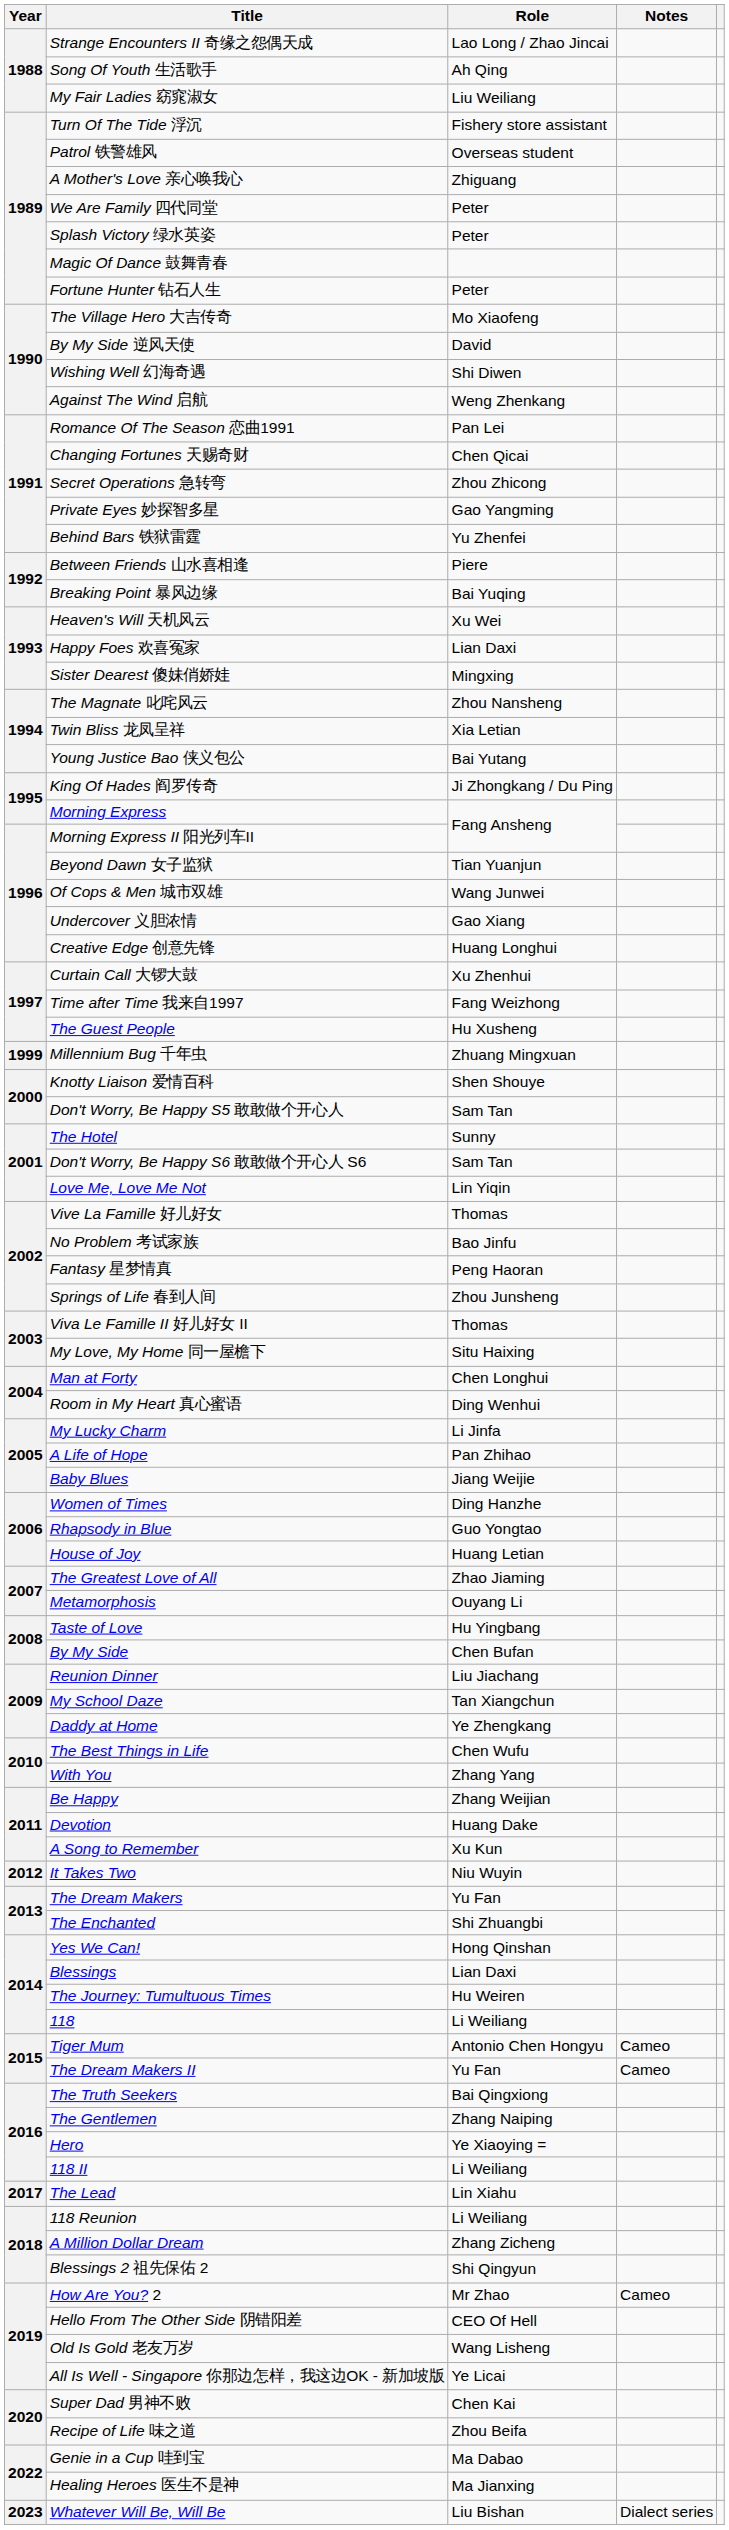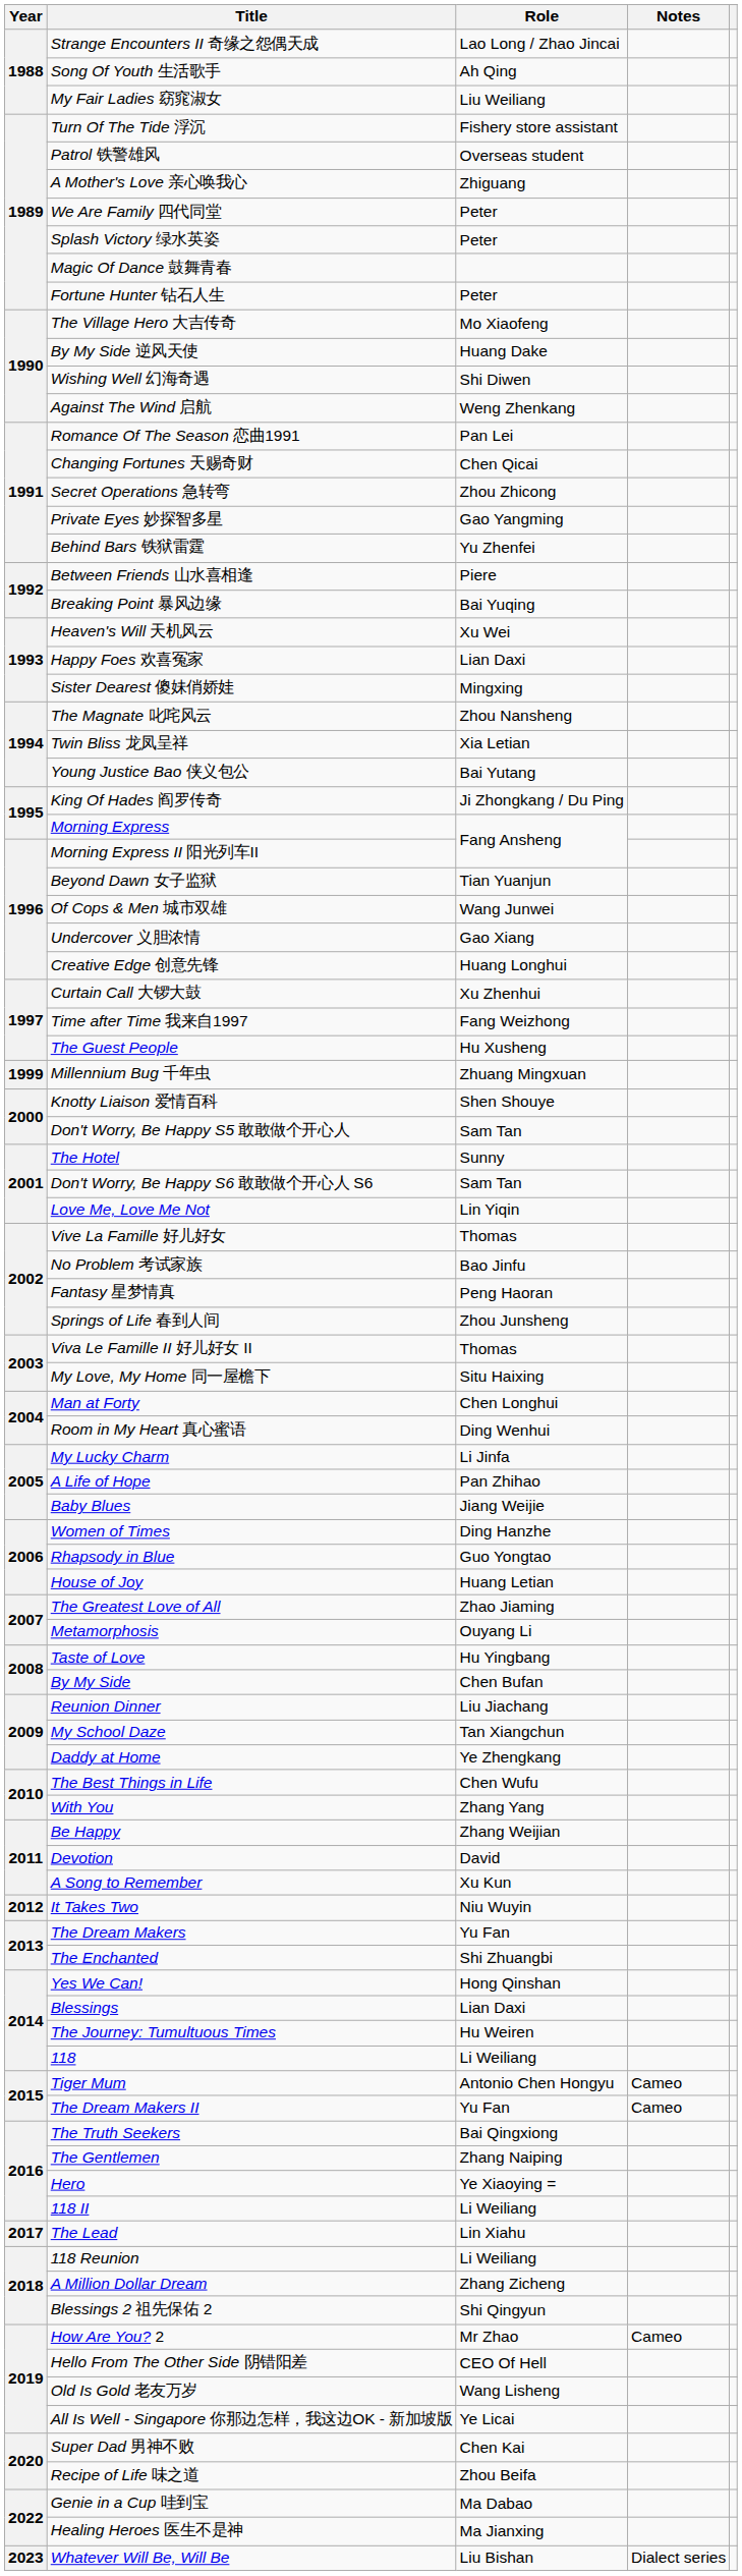 <table class="wikitable sortable plainrowheaders">
 <tr>
 <th scope="col">Year</th>
 <th scope="col">Title</th>
 <th scope="col">Role</th>
 <th scope="col" class="unsortable">Notes</th>
 <th scope="col" class="unsortable"></th>
 </tr>
 <tr>
 <th scope="row" rowspan="3">1988</th>
 <td><em>Strange Encounters II</em> 奇缘之怨偶天成</td>
 <td>Lao Long / Zhao Jincai</td>
 <td></td>
 <td></td>
 </tr>
 <tr>
 <td><em>Song Of Youth</em> 生活歌手</td>
 <td>Ah Qing</td>
 <td></td>
 <td></td>
 </tr>
 <tr>
 <td><em>My Fair Ladies</em> 窈窕淑女</td>
 <td>Liu Weiliang</td>
 <td></td>
 <td></td>
 </tr>
 <tr>
 <th scope="row" rowspan="7">1989</th>
 <td><em>Turn Of The Tide</em> 浮沉</td>
 <td>Fishery store assistant</td>
 <td></td>
 <td></td>
 </tr>
 <tr>
 <td><em>Patrol</em> 铁警雄风</td>
 <td>Overseas student</td>
 <td></td>
 <td></td>
 </tr>
 <tr>
 <td><em>A Mother's Love</em> 亲心唤我心</td>
 <td>Zhiguang</td>
 <td></td>
 <td></td>
 </tr>
 <tr>
 <td><em>We Are Family</em> 四代同堂</td>
 <td>Peter</td>
 <td></td>
 <td></td>
 </tr>
 <tr>
 <td><em>Splash Victory</em> 绿水英姿</td>
 <td>Peter</td>
 <td></td>
 <td></td>
 </tr>
 <tr>
 <td><em>Magic Of Dance</em> 鼓舞青春</td>
 <td></td>
 <td></td>
 <td></td>
 </tr>
 <tr>
 <td><em>Fortune Hunter</em> 钻石人生</td>
 <td>Peter</td>
 <td></td>
 <td></td>
 </tr>
 <tr>
 <th scope="row" rowspan="4">1990</th>
 <td><em>The Village Hero</em> 大吉传奇</td>
 <td>Mo Xiaofeng</td>
 <td></td>
 <td></td>
 </tr>
 <tr>
 <td><em>By My Side</em> 逆风天使</td>
-<td>David</td>
+<td>Huang Dake</td>
 <td></td>
 <td></td>
 </tr>
 <tr>
 <td><em>Wishing Well</em> 幻海奇遇</td>
 <td>Shi Diwen</td>
 <td></td>
 <td></td>
 </tr>
 <tr>
 <td><em>Against The Wind</em> 启航</td>
 <td>Weng Zhenkang</td>
 <td></td>
 <td></td>
 </tr>
 <tr>
 <th scope="row" rowspan="5">1991</th>
 <td><em>Romance Of The Season</em> 恋曲1991</td>
 <td>Pan Lei</td>
 <td></td>
 <td></td>
 </tr>
 <tr>
 <td><em>Changing Fortunes</em> 天赐奇财</td>
 <td>Chen Qicai</td>
 <td></td>
 <td></td>
 </tr>
 <tr>
 <td><em>Secret Operations</em> 急转弯</td>
 <td>Zhou Zhicong</td>
 <td></td>
 <td></td>
 </tr>
 <tr>
 <td><em>Private Eyes</em> 妙探智多星</td>
 <td>Gao Yangming</td>
 <td></td>
 <td></td>
 </tr>
 <tr>
 <td><em>Behind Bars</em> 铁狱雷霆</td>
 <td>Yu Zhenfei</td>
 <td></td>
 <td></td>
 </tr>
 <tr>
 <th scope="row" rowspan="2">1992</th>
 <td><em>Between Friends</em> 山水喜相逢</td>
 <td>Piere</td>
 <td></td>
 <td></td>
 </tr>
 <tr>
 <td><em>Breaking Point</em> 暴风边缘</td>
 <td>Bai Yuqing</td>
 <td></td>
 <td></td>
 </tr>
 <tr>
 <th scope="row" rowspan="3">1993</th>
 <td><em>Heaven's Will</em> 天机风云</td>
 <td>Xu Wei</td>
 <td></td>
 <td></td>
 </tr>
 <tr>
 <td><em>Happy Foes</em> 欢喜冤家</td>
 <td>Lian Daxi</td>
 <td></td>
 <td></td>
 </tr>
 <tr>
 <td><em>Sister Dearest</em> 傻妹俏娇娃</td>
 <td>Mingxing</td>
 <td></td>
 <td></td>
 </tr>
 <tr>
 <th scope="row" rowspan="3">1994</th>
 <td><em>The Magnate</em> 叱咤风云</td>
 <td>Zhou Nansheng</td>
 <td></td>
 <td></td>
 </tr>
 <tr>
 <td><em>Twin Bliss</em> 龙凤呈祥</td>
 <td>Xia Letian</td>
 <td></td>
 <td></td>
 </tr>
 <tr>
 <td><em>Young Justice Bao</em> 侠义包公</td>
 <td>Bai Yutang</td>
 <td></td>
 <td></td>
 </tr>
 <tr>
 <th scope="row" rowspan="2">1995</th>
 <td><em>King Of Hades</em> 阎罗传奇</td>
 <td>Ji Zhongkang / Du Ping</td>
 <td></td>
 <td></td>
 </tr>
 <tr>
 <td><em><a href='#'>Morning Express</a></em></td>
 <td rowspan="2">Fang Ansheng</td>
 <td></td>
 <td></td>
 </tr>
 <tr>
 <th scope="row" rowspan="5">1996</th>
 <td><em>Morning Express II</em> 阳光列车II</td>
 <td></td>
 <td></td>
 </tr>
 <tr>
 <td><em>Beyond Dawn</em> 女子监狱</td>
 <td>Tian Yuanjun</td>
 <td></td>
 <td></td>
 </tr>
 <tr>
 <td><em>Of Cops & Men</em> 城市双雄</td>
 <td>Wang Junwei</td>
 <td></td>
 <td></td>
 </tr>
 <tr>
 <td><em>Undercover</em> 义胆浓情</td>
 <td>Gao Xiang</td>
 <td></td>
 <td></td>
 </tr>
 <tr>
 <td><em>Creative Edge</em> 创意先锋</td>
 <td>Huang Longhui</td>
 <td></td>
 <td></td>
 </tr>
 <tr>
 <th scope="row" rowspan="3">1997</th>
 <td><em>Curtain Call</em> 大锣大鼓</td>
 <td>Xu Zhenhui</td>
 <td></td>
 <td></td>
 </tr>
 <tr>
 <td><em>Time after Time</em> 我来自1997</td>
 <td>Fang Weizhong</td>
 <td></td>
 <td></td>
 </tr>
 <tr>
 <td><em><a href='#'>The Guest People</a></em></td>
 <td>Hu Xusheng</td>
 <td></td>
 <td></td>
 </tr>
 <tr>
 <th scope="row" rowspan="1">1999</th>
 <td><em>Millennium Bug</em> 千年虫</td>
 <td>Zhuang Mingxuan</td>
 <td></td>
 <td></td>
 </tr>
 <tr>
 <th scope="row" rowspan="2">2000</th>
 <td><em>Knotty Liaison</em> 爱情百科</td>
 <td>Shen Shouye</td>
 <td></td>
 <td></td>
 </tr>
 <tr>
 <td><em>Don't Worry, Be Happy S5</em> 敢敢做个开心人</td>
 <td>Sam Tan</td>
 <td></td>
 <td></td>
 </tr>
 <tr>
 <th scope="row" rowspan="3">2001</th>
 <td><em><a href='#'>The Hotel</a></em></td>
 <td>Sunny</td>
 <td></td>
 <td></td>
 </tr>
 <tr>
 <td><em>Don't Worry, Be Happy S6</em> 敢敢做个开心人 S6</td>
 <td>Sam Tan</td>
 <td></td>
 <td></td>
 </tr>
 <tr>
 <td><em><a href='#'>Love Me, Love Me Not</a></em></td>
 <td>Lin Yiqin</td>
 <td></td>
 <td></td>
 </tr>
 <tr>
 <th scope="row" rowspan="4">2002</th>
 <td><em>Vive La Famille</em> 好儿好女</td>
 <td>Thomas</td>
 <td></td>
 <td></td>
 </tr>
 <tr>
 <td><em>No Problem</em> 考试家族</td>
 <td>Bao Jinfu</td>
 <td></td>
 <td></td>
 </tr>
 <tr>
 <td><em>Fantasy</em> 星梦情真</td>
 <td>Peng Haoran</td>
 <td></td>
 <td></td>
 </tr>
 <tr>
 <td><em>Springs of Life</em> 春到人间</td>
 <td>Zhou Junsheng</td>
 <td></td>
 <td></td>
 </tr>
 <tr>
 <th scope="row" rowspan="2">2003</th>
 <td><em>Viva Le Famille II</em> 好儿好女 II</td>
 <td>Thomas</td>
 <td></td>
 <td></td>
 </tr>
 <tr>
 <td><em>My Love, My Home</em> 同一屋檐下</td>
 <td>Situ Haixing</td>
 <td></td>
 <td></td>
 </tr>
 <tr>
 <th scope="row" rowspan="2">2004</th>
 <td><em><a href='#'>Man at Forty</a></em></td>
 <td>Chen Longhui</td>
 <td></td>
 <td></td>
 </tr>
 <tr>
 <td><em>Room in My Heart</em> 真心蜜语</td>
 <td>Ding Wenhui</td>
 <td></td>
 <td></td>
 </tr>
 <tr>
 <th scope="row" rowspan="3">2005</th>
 <td><em><a href='#'>My Lucky Charm</a></em></td>
 <td>Li Jinfa</td>
 <td></td>
 <td></td>
 </tr>
 <tr>
 <td><em><a href='#'>A Life of Hope</a></em></td>
 <td>Pan Zhihao</td>
 <td></td>
 <td></td>
 </tr>
 <tr>
 <td><em><a href='#'>Baby Blues</a></em></td>
 <td>Jiang Weijie</td>
 <td></td>
 <td></td>
 </tr>
 <tr>
 <th scope="row" rowspan="3">2006</th>
 <td><em><a href='#'>Women of Times</a></em></td>
 <td>Ding Hanzhe</td>
 <td></td>
 <td></td>
 </tr>
 <tr>
 <td><em><a href='#'>Rhapsody in Blue</a></em></td>
 <td>Guo Yongtao</td>
 <td></td>
 <td></td>
 </tr>
 <tr>
 <td><em><a href='#'>House of Joy</a></em></td>
 <td>Huang Letian</td>
 <td></td>
 <td></td>
 </tr>
 <tr>
 <th scope="row" rowspan="2">2007</th>
 <td><em><a href='#'>The Greatest Love of All</a></em></td>
 <td>Zhao Jiaming</td>
 <td></td>
 <td></td>
 </tr>
 <tr>
 <td><em><a href='#'>Metamorphosis</a></em></td>
 <td>Ouyang Li</td>
 <td></td>
 <td></td>
 </tr>
 <tr>
 <th scope="row" rowspan="2">2008</th>
 <td><em><a href='#'>Taste of Love</a></em></td>
 <td>Hu Yingbang</td>
 <td></td>
 <td></td>
 </tr>
 <tr>
 <td><em><a href='#'>By My Side</a></em></td>
 <td>Chen Bufan</td>
 <td></td>
 <td></td>
 </tr>
 <tr>
 <th scope="row" rowspan="3">2009</th>
 <td><em><a href='#'>Reunion Dinner</a></em></td>
 <td>Liu Jiachang</td>
 <td></td>
 <td></td>
 </tr>
 <tr>
 <td><em><a href='#'>My School Daze</a></em></td>
 <td>Tan Xiangchun</td>
 <td></td>
 <td></td>
 </tr>
 <tr>
 <td><em><a href='#'>Daddy at Home</a></em></td>
 <td>Ye Zhengkang</td>
 <td></td>
 <td></td>
 </tr>
 <tr>
 <th scope="row" rowspan="2">2010</th>
 <td><em><a href='#'>The Best Things in Life</a></em></td>
 <td>Chen Wufu</td>
 <td></td>
 <td></td>
 </tr>
 <tr>
 <td><em><a href='#'>With You</a></em></td>
 <td>Zhang Yang</td>
 <td></td>
 <td></td>
 </tr>
 <tr>
 <th scope="row" rowspan="3">2011</th>
 <td><em><a href='#'>Be Happy</a></em></td>
 <td>Zhang Weijian</td>
 <td></td>
 <td></td>
 </tr>
 <tr>
 <td><em><a href='#'>Devotion</a></em></td>
-<td>Huang Dake</td>
+<td>David</td>
 <td></td>
 <td></td>
 </tr>
 <tr>
 <td><em><a href='#'>A Song to Remember</a></em></td>
 <td>Xu Kun</td>
 <td></td>
 <td></td>
 </tr>
 <tr>
 <th scope="row" rowspan="1">2012</th>
 <td><em><a href='#'>It Takes Two</a></em></td>
 <td>Niu Wuyin</td>
 <td></td>
 <td></td>
 </tr>
 <tr>
 <th scope="row" rowspan="2">2013</th>
 <td><em><a href='#'>The Dream Makers</a></em></td>
 <td>Yu Fan</td>
 <td></td>
 <td></td>
 </tr>
 <tr>
 <td><em><a href='#'>The Enchanted</a></em></td>
 <td>Shi Zhuangbi</td>
 <td></td>
 <td></td>
 </tr>
 <tr>
 <th scope="row" rowspan="4">2014</th>
 <td><em><a href='#'>Yes We Can!</a></em></td>
 <td>Hong Qinshan</td>
 <td></td>
 <td></td>
 </tr>
 <tr>
 <td><em><a href='#'>Blessings</a></em></td>
 <td>Lian Daxi</td>
 <td></td>
 <td></td>
 </tr>
 <tr>
 <td><em><a href='#'>The Journey: Tumultuous Times</a></em></td>
 <td>Hu Weiren</td>
 <td></td>
 <td></td>
 </tr>
 <tr>
 <td><em><a href='#'>118</a></em></td>
 <td>Li Weiliang</td>
 <td></td>
 <td></td>
 </tr>
 <tr>
 <th scope="row" rowspan="2">2015</th>
 <td><em><a href='#'>Tiger Mum</a></em></td>
 <td>Antonio Chen Hongyu</td>
 <td>Cameo</td>
 <td></td>
 </tr>
 <tr>
 <td><em><a href='#'>The Dream Makers II</a></em></td>
 <td>Yu Fan</td>
 <td>Cameo</td>
 <td></td>
 </tr>
 <tr>
 <th scope="row" rowspan="4">2016</th>
 <td><em><a href='#'>The Truth Seekers</a></em></td>
 <td>Bai Qingxiong</td>
 <td></td>
 <td></td>
 </tr>
 <tr>
 <td><em><a href='#'>The Gentlemen</a></em></td>
 <td>Zhang Naiping</td>
 <td></td>
 <td></td>
 </tr>
 <tr>
 <td><em><a href='#'>Hero</a></em></td>
 <td>Ye Xiaoying =</td>
 <td></td>
 <td></td>
 </tr>
 <tr>
 <td><em><a href='#'>118 II</a></em></td>
 <td>Li Weiliang</td>
 <td></td>
 <td></td>
 </tr>
 <tr>
 <th scope="row" rowspan="1">2017</th>
 <td><em><a href='#'>The Lead</a></em></td>
 <td>Lin Xiahu</td>
 <td></td>
 <td></td>
 </tr>
 <tr>
 <th scope="row" rowspan="3">2018</th>
 <td><em>118 Reunion</em></td>
 <td>Li Weiliang</td>
 <td></td>
 <td></td>
 </tr>
 <tr>
 <td><em><a href='#'>A Million Dollar Dream</a></em></td>
 <td>Zhang Zicheng</td>
 <td></td>
 <td></td>
 </tr>
 <tr>
 <td><em>Blessings 2</em> 祖先保佑 2</td>
 <td>Shi Qingyun</td>
 <td></td>
 <td></td>
 </tr>
 <tr>
 <th scope="row" rowspan="4">2019</th>
 <td><em><a href='#'>How Are You?</a></em> 2</td>
 <td>Mr Zhao</td>
 <td>Cameo</td>
 <td></td>
 </tr>
 <tr>
 <td><em>Hello From The Other Side</em> 阴错阳差</td>
 <td>CEO Of Hell</td>
 <td></td>
 <td></td>
 </tr>
 <tr>
 <td><em>Old Is Gold</em> 老友万岁</td>
 <td>Wang Lisheng</td>
 <td></td>
 <td></td>
 </tr>
 <tr>
 <td><em>All Is Well - Singapore</em> 你那边怎样，我这边OK - 新加坡版</td>
 <td>Ye Licai</td>
 <td></td>
 <td></td>
 </tr>
 <tr>
 <th scope="row" rowspan="2">2020</th>
 <td><em>Super Dad</em> 男神不败</td>
 <td>Chen Kai</td>
 <td></td>
 <td></td>
 </tr>
 <tr>
 <td><em>Recipe of Life</em> 味之道</td>
 <td>Zhou Beifa</td>
 <td></td>
 <td></td>
 </tr>
 <tr>
 <th scope="row" rowspan="2">2022</th>
 <td><em>Genie in a Cup</em> 哇到宝</td>
 <td>Ma Dabao</td>
 <td></td>
 <td></td>
 </tr>
 <tr>
 <td><em>Healing Heroes</em> 医生不是神</td>
 <td>Ma Jianxing</td>
 <td></td>
 <td></td>
 </tr>
 <tr>
 <th scope="row">2023</th>
 <td><em><a href='#'>Whatever Will Be, Will Be</a></em></td>
 <td>Liu Bishan</td>
 <td>Dialect series</td>
 <td></td>
 </tr>
 </table>
